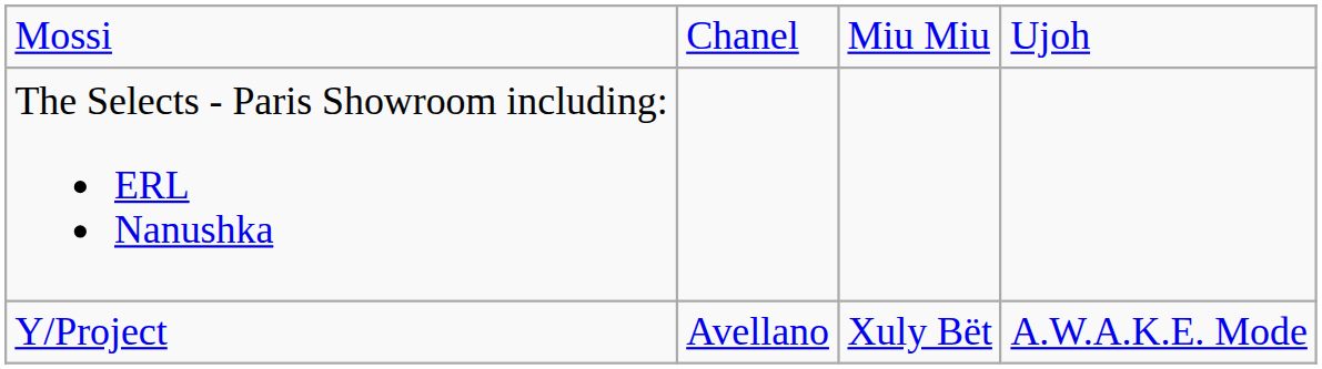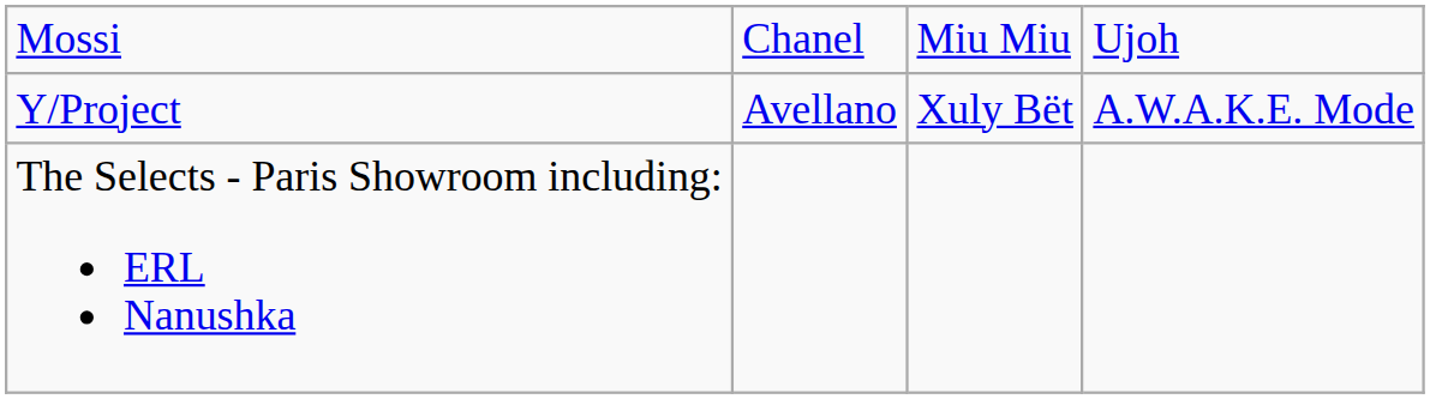 <table class="wikitable">
 <tr>
 <td><a href='#'>Mossi</a></td>
 <td><a href='#'>Chanel</a></td>
 <td><a href='#'>Miu Miu</a></td>
 <td><a href='#'>Ujoh</a></td>
 </tr>
 <tr>
+<td><a href='#'>Y/Project</a></td>
+<td><a href='#'>Avellano</a></td>
+<td><a href='#'>Xuly Bët</a></td>
+<td><a href='#'>A.W.A.K.E. Mode</a></td>
+</tr>
+<tr>
 <td>The Selects - Paris Showroom including:<br><ul><li><a href='#'>ERL</a></li><li><a href='#'>Nanushka</a></li></ul></td>
 <td></td>
 <td></td>
 <td></td>
 </tr>
-<tr>
-<td><a href='#'>Y/Project</a></td>
-<td><a href='#'>Avellano</a></td>
-<td><a href='#'>Xuly Bët</a></td>
-<td><a href='#'>A.W.A.K.E. Mode</a></td>
-</tr>
 </table>
